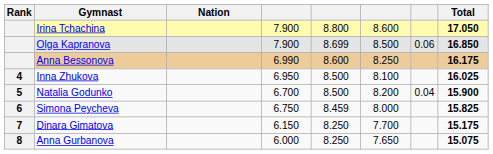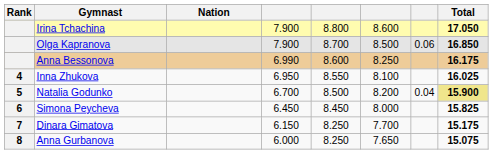 <table class="wikitable sortable" style="text-align:center; font-size:85%">
 <tr>
 <th scope="col" style="width:20px;">Rank</th>
 <th ! scope="col" style="width:170px;">Gymnast</th>
 <th ! scope="col" style="width:120px;">Nation</th>
 <th ! scope="col" style="width:60px;"></th>
 <th ! scope="col" style="width:60px;"></th>
 <th ! scope="col" style="width:60px;"></th>
 <th ! scope="col" style="width:30px;"></th>
 <th ! scope="col" style="width:60px;">Total</th>
 </tr>
 <tr bgcolor=fffcaf>
 <th scope=row></th>
 <td align=left><a href='#'>Irina Tchachina</a></td>
 <td style="text-align:left;"></td>
 <td>7.900</td>
 <td>8.800</td>
 <td>8.600</td>
 <td></td>
 <td><strong>17.050</strong></td>
 </tr>
 <tr bgcolor=e5e5e5>
 <th scope=row></th>
 <td align=left><a href='#'>Olga Kapranova</a></td>
 <td style="text-align:left;"></td>
 <td>7.900</td>
-<td>8.699</td>
+<td>8.700</td>
 <td>8.500</td>
 <td>0.06</td>
 <td><strong>16.850</strong></td>
 </tr>
 <tr bgcolor=eecc99>
 <th scope=row></th>
 <td align=left><a href='#'>Anna Bessonova</a></td>
 <td style="text-align:left;"></td>
 <td>6.990</td>
 <td>8.600</td>
 <td>8.250</td>
 <td></td>
 <td><strong>16.175</strong></td>
 </tr>
 <tr>
 <th scope=row>4</th>
 <td align=left><a href='#'>Inna Zhukova</a></td>
 <td style="text-align:left;"></td>
 <td>6.950</td>
-<td>8.500</td>
+<td>8.550</td>
 <td>8.100</td>
 <td></td>
 <td><strong>16.025</strong></td>
 </tr>
 <tr>
 <th scope=row>5</th>
 <td align=left><a href='#'>Natalia Godunko</a></td>
 <td style="text-align:left;"></td>
 <td>6.700</td>
 <td>8.500</td>
 <td>8.200</td>
 <td>0.04</td>
-<td><strong>15.900</strong></td>
+<td style="background: khaki;"><strong>15.900</strong></td>
 </tr>
 <tr>
 <th scope=row>6</th>
 <td align=left><a href='#'>Simona Peycheva</a></td>
 <td style="text-align:left;"></td>
-<td>6.750</td>
-<td>8.459</td>
+<td>6.450</td>
+<td>8.450</td>
 <td>8.000</td>
 <td></td>
 <td><strong>15.825</strong></td>
 </tr>
 <tr>
 <th scope=row>7</th>
 <td align=left><a href='#'>Dinara Gimatova</a></td>
 <td style="text-align:left;"></td>
 <td>6.150</td>
 <td>8.250</td>
 <td>7.700</td>
 <td></td>
 <td><strong>15.175</strong></td>
 </tr>
 <tr>
 <th scope=row>8</th>
 <td align=left><a href='#'>Anna Gurbanova</a></td>
 <td style="text-align:left;"></td>
 <td>6.000</td>
 <td>8.250</td>
 <td>7.650</td>
 <td></td>
 <td><strong>15.075</strong></td>
 </tr>
 </table>
